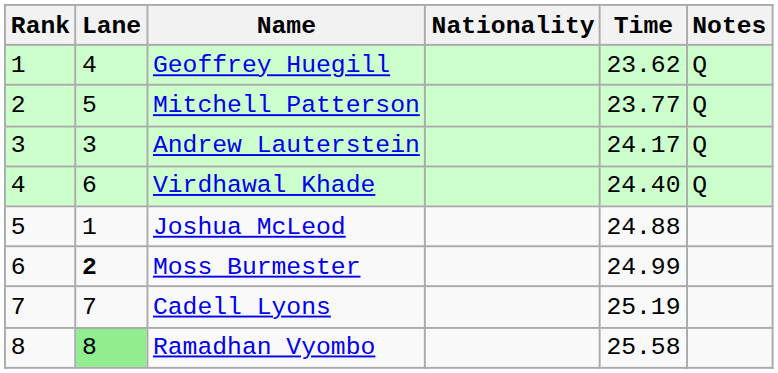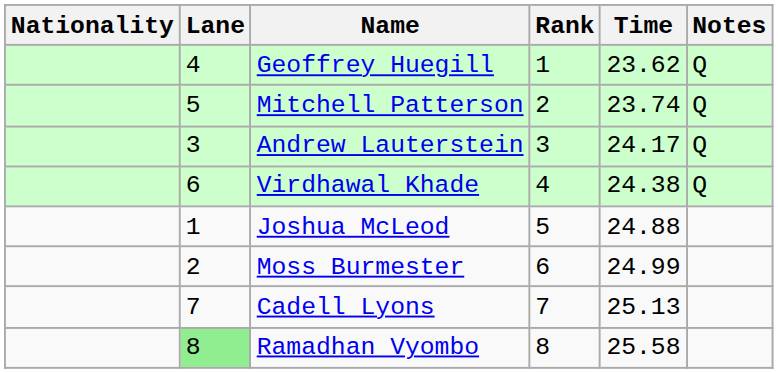 <table class="wikitable">
 <tr>
-<th>Rank</th>
+<th>Nationality</th>
 <th>Lane</th>
 <th>Name</th>
-<th>Nationality</th>
+<th>Rank</th>
 <th>Time</th>
 <th>Notes</th>
 </tr>
 <tr bgcolor=ccffcc>
-<td>1</td>
+<td></td>
 <td>4</td>
 <td><a href='#'>Geoffrey Huegill</a></td>
-<td></td>
+<td>1</td>
 <td>23.62</td>
 <td>Q</td>
 </tr>
 <tr bgcolor=ccffcc>
-<td>2</td>
+<td></td>
 <td>5</td>
 <td><a href='#'>Mitchell Patterson</a></td>
-<td></td>
-<td>23.77</td>
+<td>2</td>
+<td>23.74</td>
 <td>Q</td>
 </tr>
 <tr bgcolor=ccffcc>
-<td>3</td>
+<td></td>
 <td>3</td>
 <td><a href='#'>Andrew Lauterstein</a></td>
-<td></td>
+<td>3</td>
 <td>24.17</td>
 <td>Q</td>
 </tr>
 <tr bgcolor=ccffcc>
-<td>4</td>
+<td></td>
 <td>6</td>
 <td><a href='#'>Virdhawal Khade</a></td>
-<td></td>
-<td>24.40</td>
+<td>4</td>
+<td>24.38</td>
 <td>Q</td>
 </tr>
 <tr>
-<td>5</td>
+<td></td>
 <td>1</td>
 <td><a href='#'>Joshua McLeod</a></td>
-<td></td>
+<td>5</td>
 <td>24.88</td>
 <td></td>
 </tr>
 <tr>
+<td></td>
+<td>2</td>
+<td><a href='#'>Moss Burmester</a></td>
 <td>6</td>
-<td><strong>2</strong></td>
-<td><a href='#'>Moss Burmester</a></td>
-<td></td>
 <td>24.99</td>
 <td></td>
 </tr>
 <tr>
-<td>7</td>
+<td></td>
 <td>7</td>
 <td><a href='#'>Cadell Lyons</a></td>
-<td></td>
-<td>25.19</td>
+<td>7</td>
+<td>25.13</td>
 <td></td>
 </tr>
 <tr>
-<td>8</td>
+<td></td>
 <td style="background: lightgreen;">8</td>
 <td><a href='#'>Ramadhan Vyombo</a></td>
-<td></td>
+<td>8</td>
 <td>25.58</td>
 <td></td>
 </tr>
 </table>
